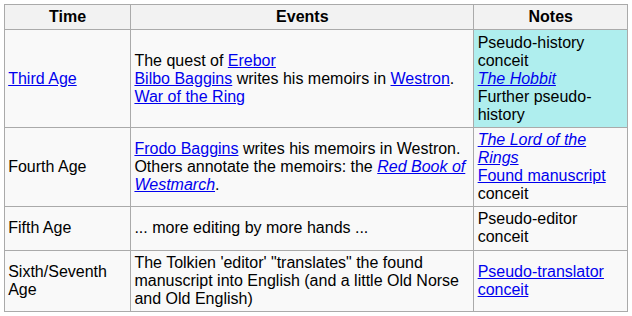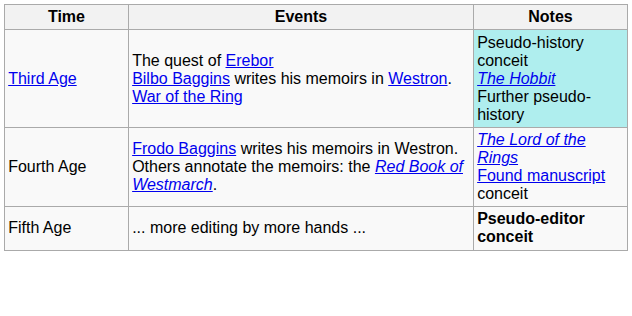 <table style="margin-left: auto; margin-right: auto; border: none;" class="wikitable">
 <tr>
 <th style="width: 120px;">Time</th>
 <th style="width: 350px;">Events</th>
 <th style="width: 150px;">Notes</th>
 </tr>
 <tr>
 <td><a href='#'>Third Age</a></td>
 <td>The quest of <a href='#'>Erebor</a><br><a href='#'>Bilbo Baggins</a> writes his memoirs in <a href='#'>Westron</a>.<br><a href='#'>War of the Ring</a></td>
 <td style="background: paleturquoise;">Pseudo-history conceit<br><em><a href='#'>The Hobbit</a></em><br>Further pseudo-history</td>
 </tr>
 <tr>
 <td>Fourth Age</td>
 <td><a href='#'>Frodo Baggins</a> writes his memoirs in Westron.<br>Others annotate the memoirs: the <em><a href='#'>Red Book of Westmarch</a></em>.</td>
 <td><em><a href='#'>The Lord of the Rings</a></em><br><a href='#'>Found manuscript</a> conceit</td>
 </tr>
 <tr>
 <td>Fifth Age</td>
 <td>... more editing by more hands ...</td>
-<td>Pseudo-editor conceit</td>
-</tr>
-<tr>
-<td>Sixth/Seventh Age</td>
-<td>The Tolkien 'editor' "translates" the found manuscript into English (and a little Old Norse and Old English)</td>
-<td><a href='#'>Pseudo-translator conceit</a></td>
+<td><strong>Pseudo-editor conceit</strong></td>
 </tr>
 </table>
